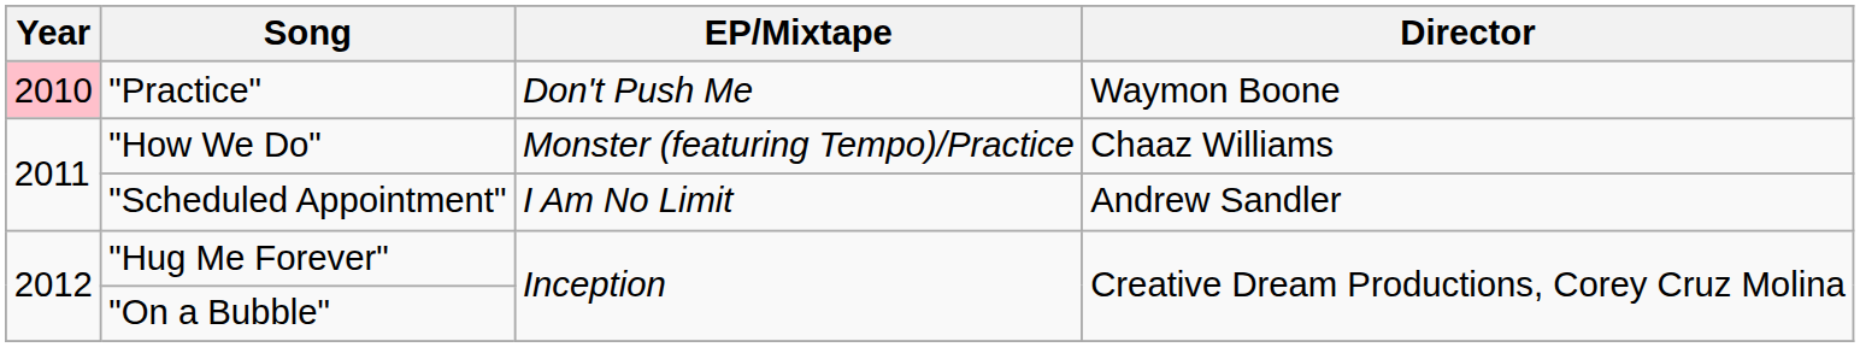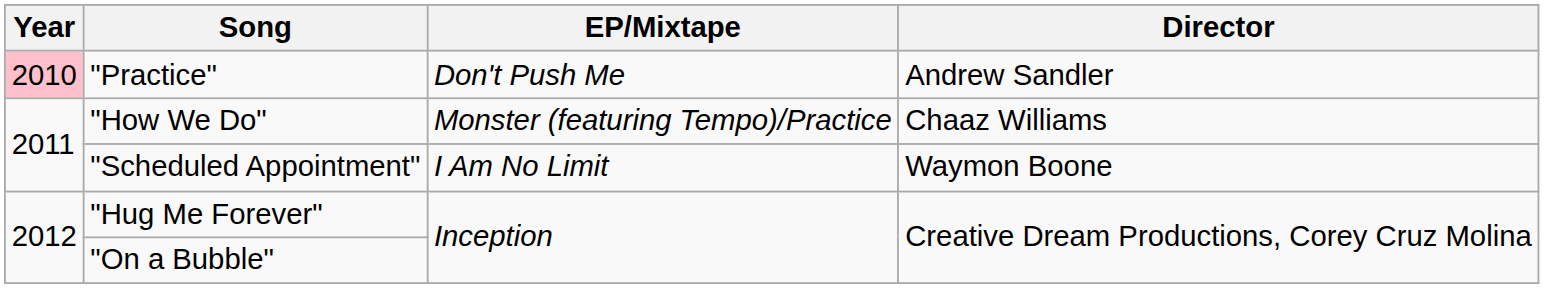 <table class="wikitable">
 <tr>
 <th>Year</th>
 <th>Song</th>
 <th>EP/Mixtape</th>
 <th>Director</th>
 </tr>
 <tr>
 <td style="background: pink;">2010</td>
 <td>"Practice"</td>
 <td><em>Don't Push Me</em></td>
-<td>Waymon Boone</td>
+<td>Andrew Sandler</td>
 </tr>
 <tr>
 <td rowspan="2">2011</td>
 <td>"How We Do"</td>
 <td><em>Monster (featuring Tempo)/Practice</em></td>
 <td>Chaaz Williams</td>
 </tr>
 <tr>
 <td>"Scheduled Appointment"</td>
 <td><em>I Am No Limit</em></td>
-<td>Andrew Sandler</td>
+<td>Waymon Boone</td>
 </tr>
 <tr>
 <td rowspan="2">2012</td>
 <td>"Hug Me Forever"</td>
 <td rowspan="2"><em>Inception</em></td>
 <td rowspan="2">Creative Dream Productions, Corey Cruz Molina</td>
 </tr>
 <tr>
 <td>"On a Bubble"</td>
 </tr>
 </table>
